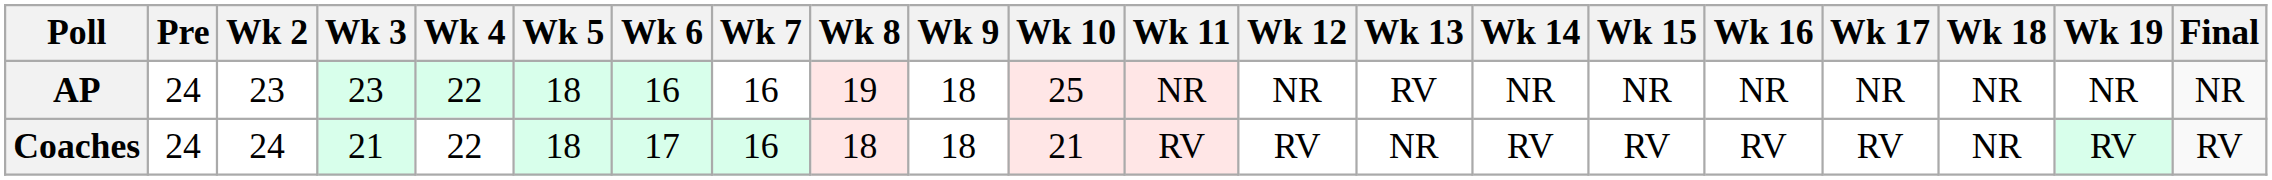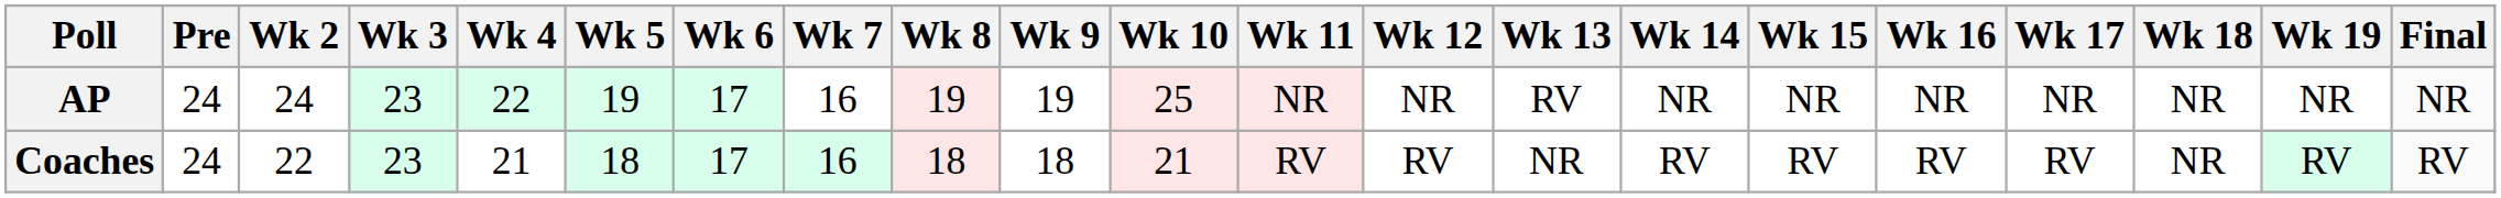 <table class="wikitable" style="white-space:nowrap;">
 <tr>
 <th>Poll</th>
 <th>Pre</th>
 <th>Wk 2</th>
 <th>Wk 3</th>
 <th>Wk 4</th>
 <th>Wk 5</th>
 <th>Wk 6</th>
 <th>Wk 7</th>
 <th>Wk 8</th>
 <th>Wk 9</th>
 <th>Wk 10</th>
 <th>Wk 11</th>
 <th>Wk 12</th>
 <th>Wk 13</th>
 <th>Wk 14</th>
 <th>Wk 15</th>
 <th>Wk 16</th>
 <th>Wk 17</th>
 <th>Wk 18</th>
 <th>Wk 19</th>
 <th>Final</th>
 </tr>
 <tr style="text-align:center;">
 <th>AP</th>
 <td style="background:#FFF;">24</td>
-<td style="background:#FFF;">23</td>
+<td style="background:#FFF;">24</td>
 <td style="background:#D8FFEB;">23</td>
 <td style="background:#D8FFEB;">22</td>
-<td style="background:#D8FFEB;">18</td>
-<td style="background:#D8FFEB;">16</td>
+<td style="background:#D8FFEB;">19</td>
+<td style="background:#D8FFEB;">17</td>
 <td style="background:#FFF;">16</td>
 <td style="background:#FFE6E6;">19</td>
-<td style="background:#FFF;">18</td>
+<td style="background:#FFF;">19</td>
 <td style="background:#FFE6E6;">25</td>
 <td style="background:#FFE6E6;">NR</td>
 <td style="background:#FFF;">NR</td>
 <td style="background:#FFF;">RV</td>
 <td style="background:#FFF;">NR</td>
 <td style="background:#FFF;">NR</td>
 <td style="background:#FFF;">NR</td>
 <td style="background:#FFF;">NR</td>
 <td style="background:#FFF;">NR</td>
 <td style="background:#FFF;">NR</td>
 <td>NR</td>
 </tr>
 <tr style="text-align:center;">
 <th>Coaches</th>
 <td style="background:#FFF;">24</td>
-<td style="background:#FFF;">24</td>
-<td style="background:#D8FFEB;">21</td>
 <td style="background:#FFF;">22</td>
+<td style="background:#D8FFEB;">23</td>
+<td style="background:#FFF;">21</td>
 <td style="background:#D8FFEB;">18</td>
 <td style="background:#D8FFEB;">17</td>
 <td style="background:#D8FFEB;">16</td>
 <td style="background:#FFE6E6;">18</td>
 <td style="background:#FFF;">18</td>
 <td style="background:#FFE6E6;">21</td>
 <td style="background:#FFE6E6;">RV</td>
 <td style="background:#FFF;">RV</td>
 <td style="background:#FFF;">NR</td>
 <td style="background:#FFF;">RV</td>
 <td style="background:#FFF;">RV</td>
 <td style="background:#FFF;">RV</td>
 <td style="background:#FFF;">RV</td>
 <td style="background:#FFF;">NR</td>
 <td style="background:#D8FFEB;">RV</td>
 <td>RV</td>
 </tr>
 </table>
